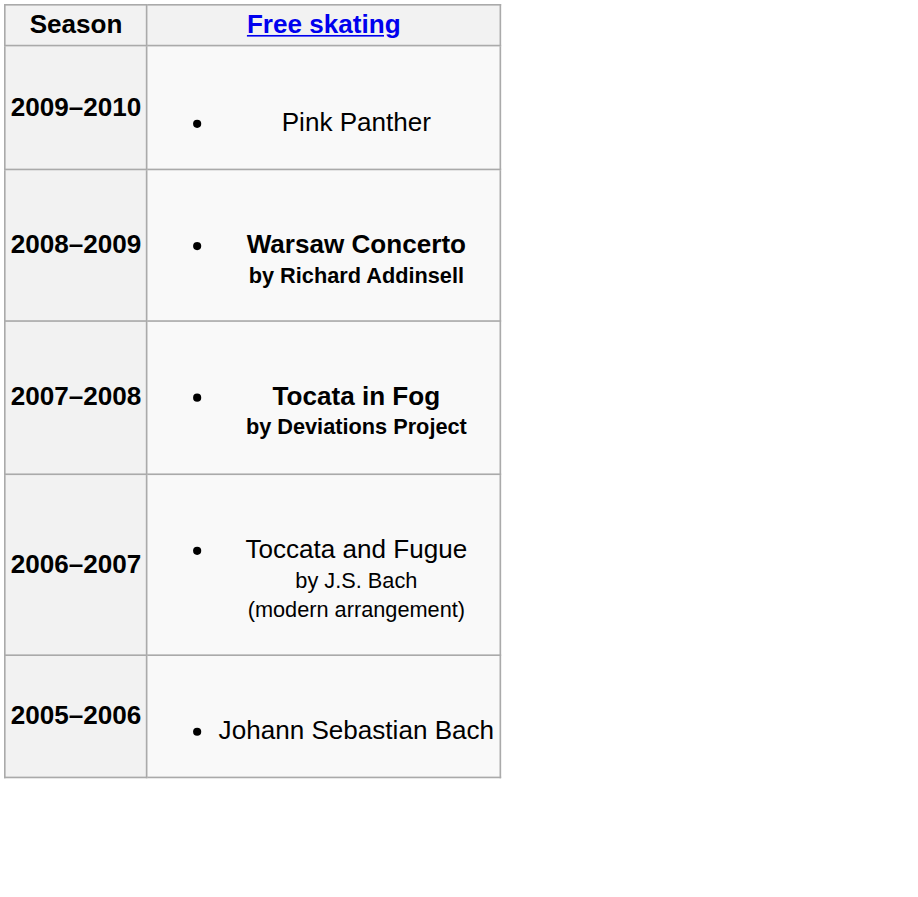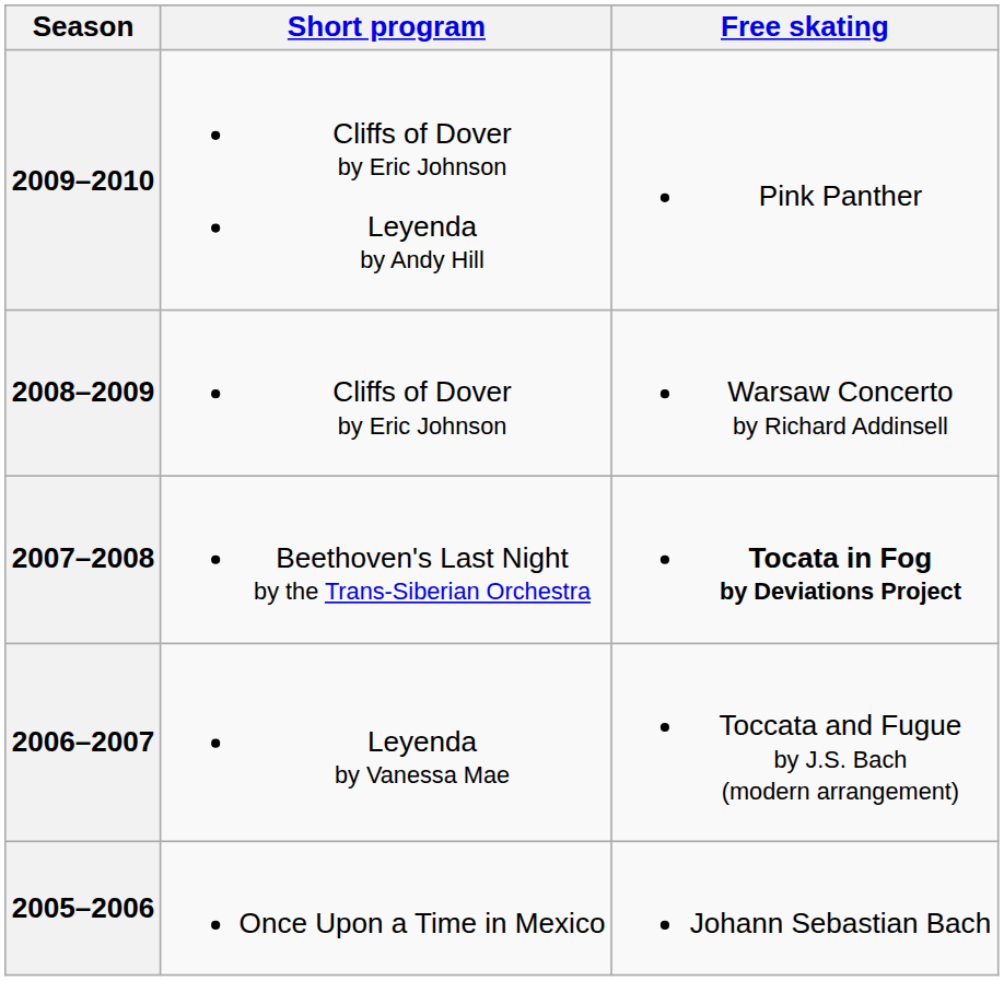 <table class="wikitable" style="text-align:center">
 <tr>
 <th>Season</th>
+<th><a href='#'>Short program</a></th>
 <th><a href='#'>Free skating</a></th>
 </tr>
 <tr>
 <th>2009–2010 <br> </th>
+<td><br><ul><li>Cliffs of Dover <br><small> by Eric Johnson </small></li></ul><ul><li>Leyenda <br><small> by Andy Hill </small></li></ul></td>
 <td><br><ul><li>Pink Panther</li></ul></td>
 </tr>
 <tr>
 <th>2008–2009 <br> </th>
-<td><strong><br><ul><li>Warsaw Concerto <br><small> by Richard Addinsell </small></li></ul></strong></td>
+<td><br><ul><li>Cliffs of Dover <br><small> by Eric Johnson </small></li></ul></td>
+<td><br><ul><li>Warsaw Concerto <br><small> by Richard Addinsell </small></li></ul></td>
 </tr>
 <tr>
 <th>2007–2008 <br> </th>
+<td><br><ul><li>Beethoven's Last Night <br><small> by the <a href='#'>Trans-Siberian Orchestra</a> </small></li></ul></td>
 <td><strong><br><ul><li>Tocata in Fog <br><small> by Deviations Project </small></li></ul></strong></td>
 </tr>
 <tr>
 <th>2006–2007 <br> </th>
+<td><br><ul><li>Leyenda <br><small> by Vanessa Mae </small></li></ul></td>
 <td><br><ul><li>Toccata and Fugue <br><small> by J.S. Bach <br> (modern arrangement) </small></li></ul></td>
 </tr>
 <tr>
 <th>2005–2006 <br> </th>
+<td><br><ul><li>Once Upon a Time in Mexico</li></ul></td>
 <td><br><ul><li>Johann Sebastian Bach</li></ul></td>
 </tr>
 </table>
